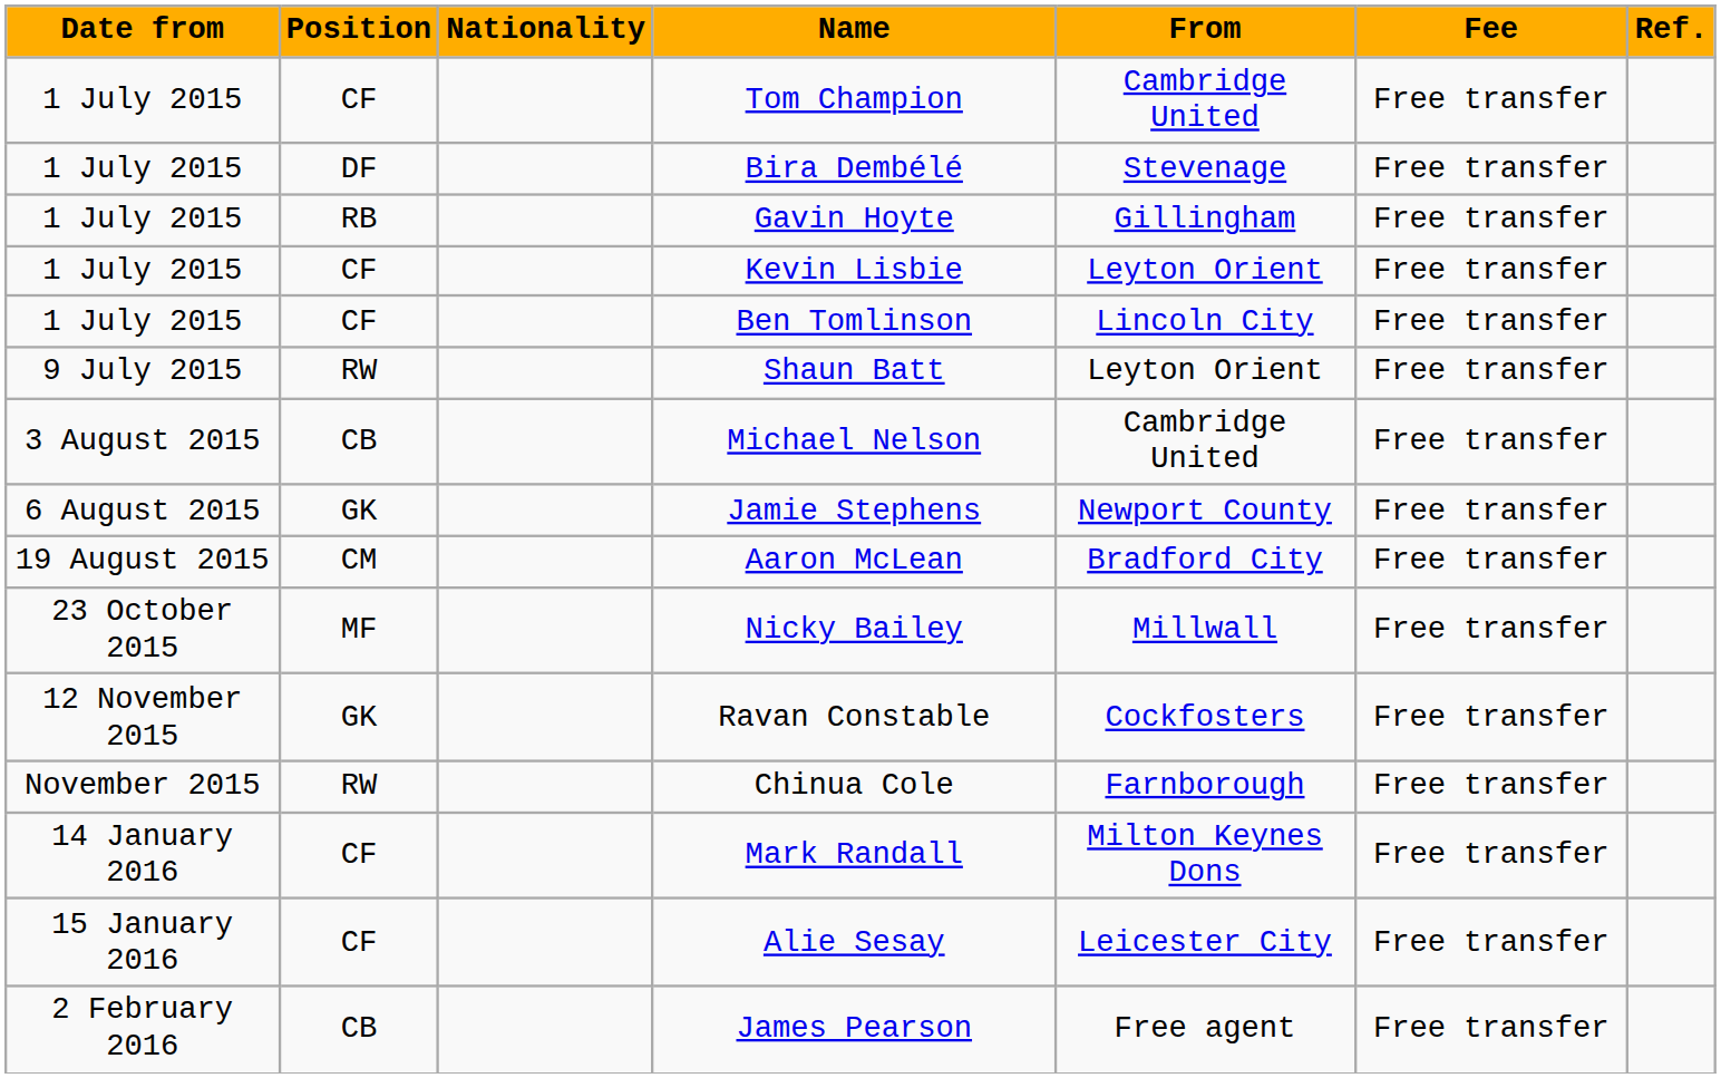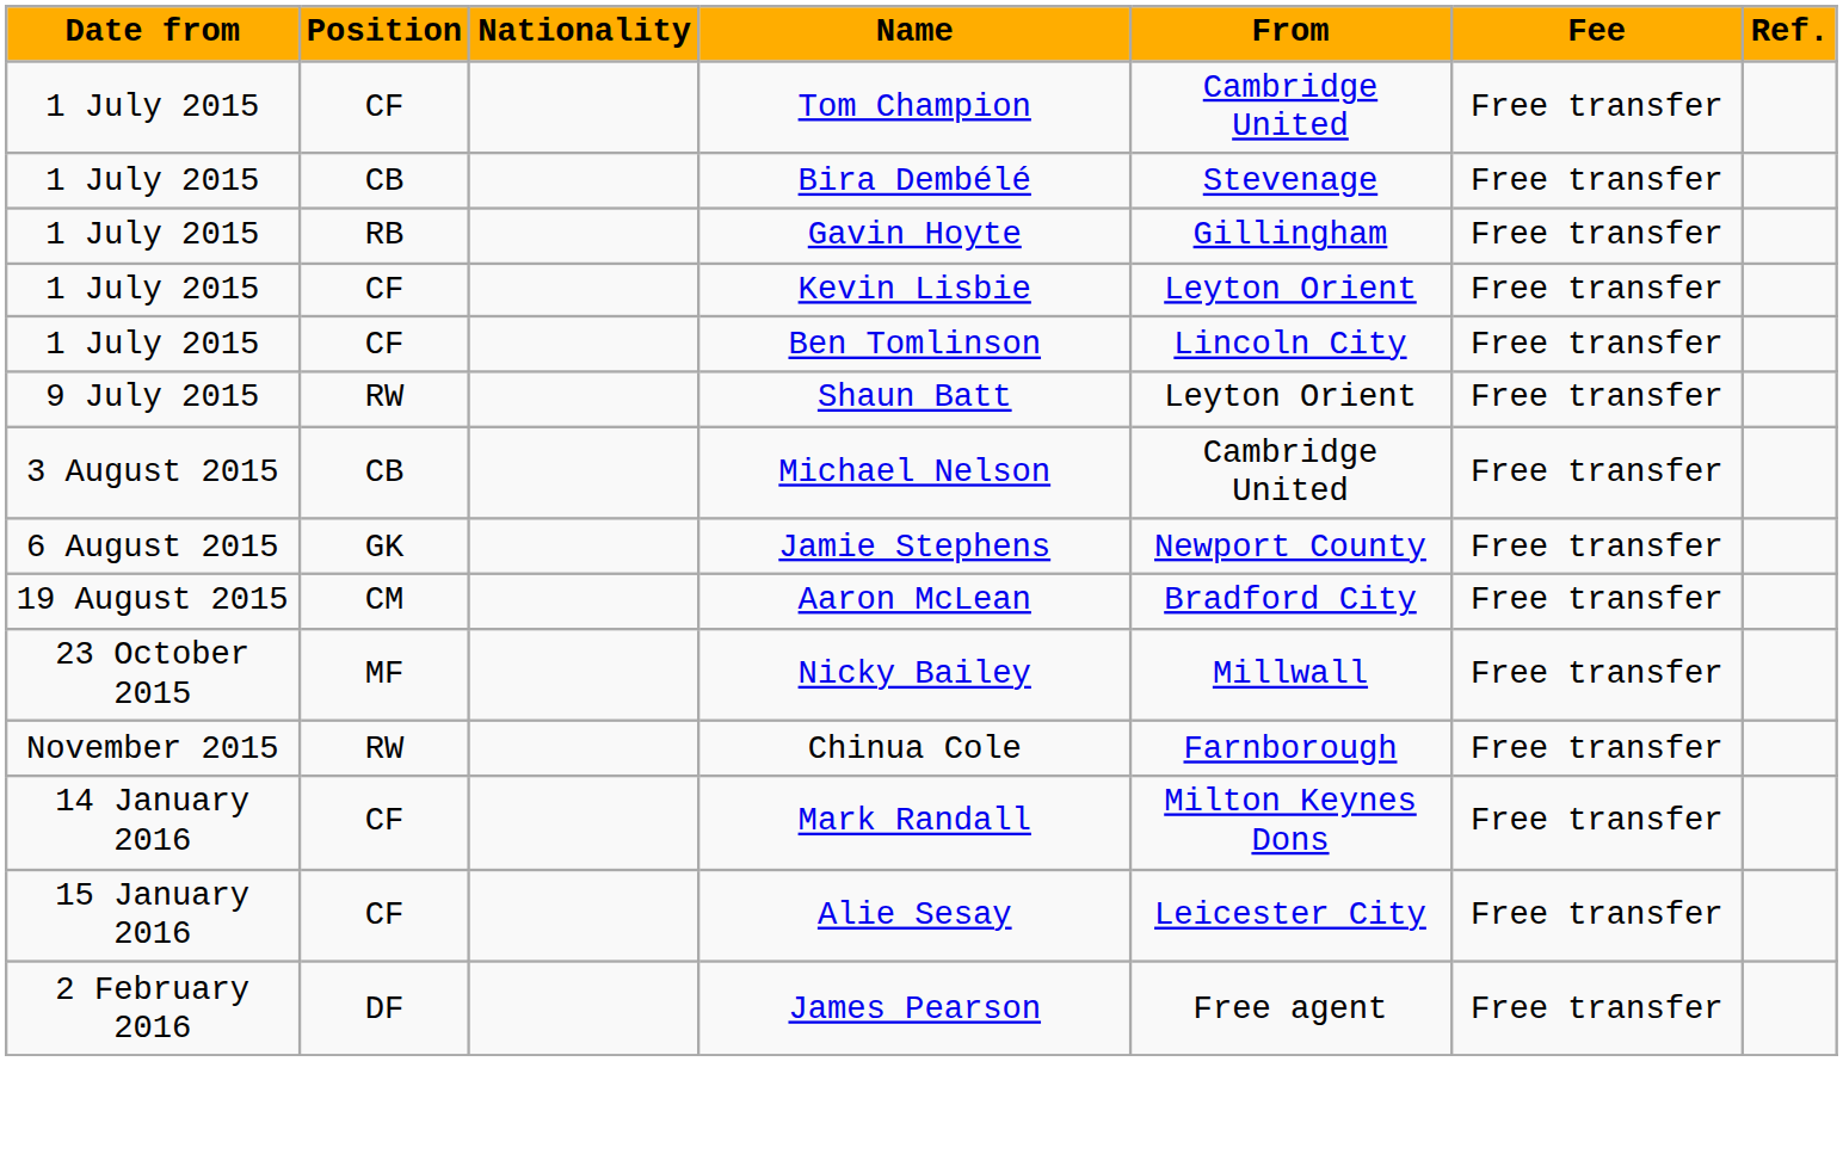 <table class="wikitable"  style="text-align:center; font-size:90%; ">
 <tr>
 <th style="background:#FFAD00; color:black; width:100px;">Date from</th>
 <th style="background:#FFAD00; color:black; width:50px;">Position</th>
 <th style="background:#FFAD00; color:black; width:50px;">Nationality</th>
 <th style="background:#FFAD00; color:black; width:150px;">Name</th>
 <th style="background:#FFAD00; color:black; width:110px;">From</th>
 <th style="background:#FFAD00; color:black; width:100px;">Fee</th>
 <th style="background:#FFAD00; color:black; width:25px;">Ref.</th>
 </tr>
 <tr>
 <td>1 July 2015</td>
 <td>CF</td>
 <td></td>
 <td><a href='#'>Tom Champion</a></td>
 <td><a href='#'>Cambridge United</a></td>
 <td>Free transfer</td>
 <td></td>
 </tr>
 <tr>
 <td>1 July 2015</td>
-<td>DF</td>
+<td>CB</td>
 <td></td>
 <td><a href='#'>Bira Dembélé</a></td>
 <td><a href='#'>Stevenage</a></td>
 <td>Free transfer</td>
 <td></td>
 </tr>
 <tr>
 <td>1 July 2015</td>
 <td>RB</td>
 <td></td>
 <td><a href='#'>Gavin Hoyte</a></td>
 <td><a href='#'>Gillingham</a></td>
 <td>Free transfer</td>
 <td></td>
 </tr>
 <tr>
 <td>1 July 2015</td>
 <td>CF</td>
 <td></td>
 <td><a href='#'>Kevin Lisbie</a></td>
 <td><a href='#'>Leyton Orient</a></td>
 <td>Free transfer</td>
 <td></td>
 </tr>
 <tr>
 <td>1 July 2015</td>
 <td>CF</td>
 <td></td>
 <td><a href='#'>Ben Tomlinson</a></td>
 <td><a href='#'>Lincoln City</a></td>
 <td>Free transfer</td>
 <td></td>
 </tr>
 <tr>
 <td>9 July 2015</td>
 <td>RW</td>
 <td></td>
 <td><a href='#'>Shaun Batt</a></td>
 <td>Leyton Orient</td>
 <td>Free transfer</td>
 <td></td>
 </tr>
 <tr>
 <td>3 August 2015</td>
 <td>CB</td>
 <td></td>
 <td><a href='#'>Michael Nelson</a></td>
 <td>Cambridge United</td>
 <td>Free transfer</td>
 <td></td>
 </tr>
 <tr>
 <td>6 August 2015</td>
 <td>GK</td>
 <td></td>
 <td><a href='#'>Jamie Stephens</a></td>
 <td><a href='#'>Newport County</a></td>
 <td>Free transfer</td>
 <td></td>
 </tr>
 <tr>
 <td>19 August 2015</td>
 <td>CM</td>
 <td></td>
 <td><a href='#'>Aaron McLean</a></td>
 <td><a href='#'>Bradford City</a></td>
 <td>Free transfer</td>
 <td></td>
 </tr>
 <tr>
 <td>23 October 2015</td>
 <td>MF</td>
 <td></td>
 <td><a href='#'>Nicky Bailey</a></td>
 <td><a href='#'>Millwall</a></td>
 <td>Free transfer</td>
 <td></td>
 </tr>
 <tr>
-<td>12 November 2015</td>
-<td>GK</td>
-<td></td>
-<td>Ravan Constable</td>
-<td><a href='#'>Cockfosters</a></td>
-<td>Free transfer</td>
-<td></td>
-</tr>
-<tr>
 <td>November 2015</td>
 <td>RW</td>
 <td></td>
 <td>Chinua Cole</td>
 <td><a href='#'>Farnborough</a></td>
 <td>Free transfer</td>
 <td></td>
 </tr>
 <tr>
 <td>14 January 2016</td>
 <td>CF</td>
 <td></td>
 <td><a href='#'>Mark Randall</a></td>
 <td><a href='#'>Milton Keynes Dons</a></td>
 <td>Free transfer</td>
 <td></td>
 </tr>
 <tr>
 <td>15 January 2016</td>
 <td>CF</td>
 <td></td>
 <td><a href='#'>Alie Sesay</a></td>
 <td><a href='#'>Leicester City</a></td>
 <td>Free transfer</td>
 <td></td>
 </tr>
 <tr>
 <td>2 February 2016</td>
-<td>CB</td>
+<td>DF</td>
 <td></td>
 <td><a href='#'>James Pearson</a></td>
 <td>Free agent</td>
 <td>Free transfer</td>
 <td></td>
 </tr>
 <tr>
 </tr>
 </table>
